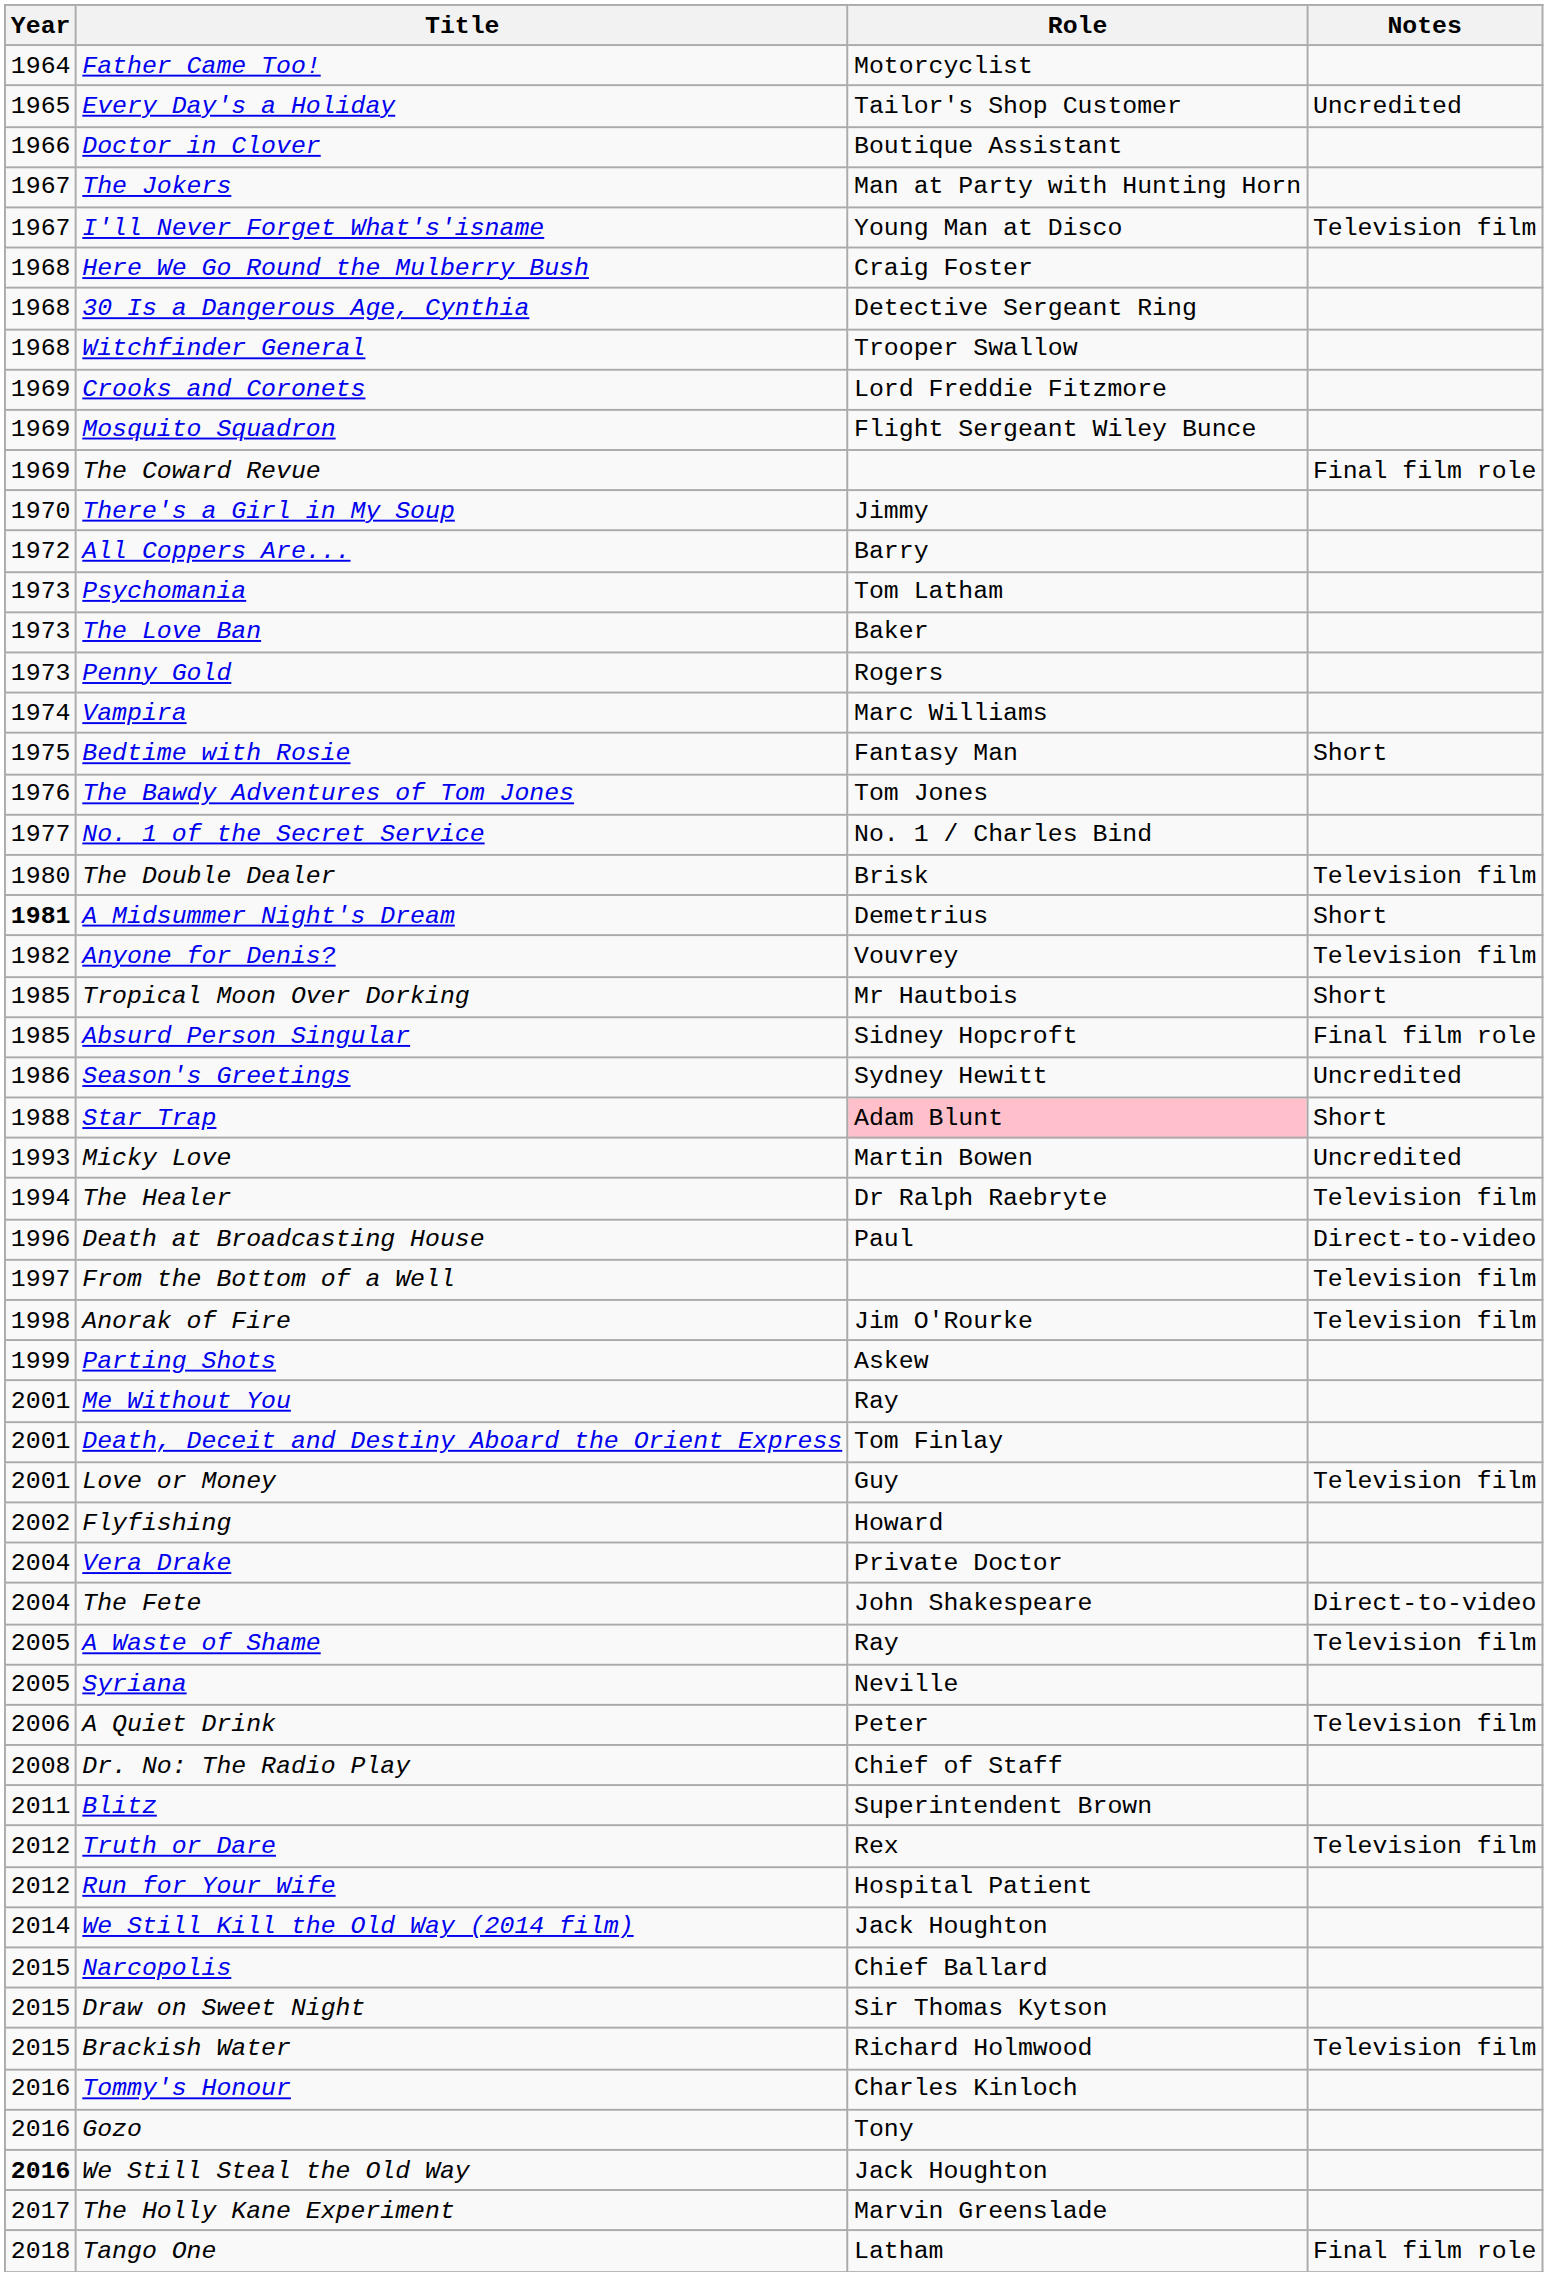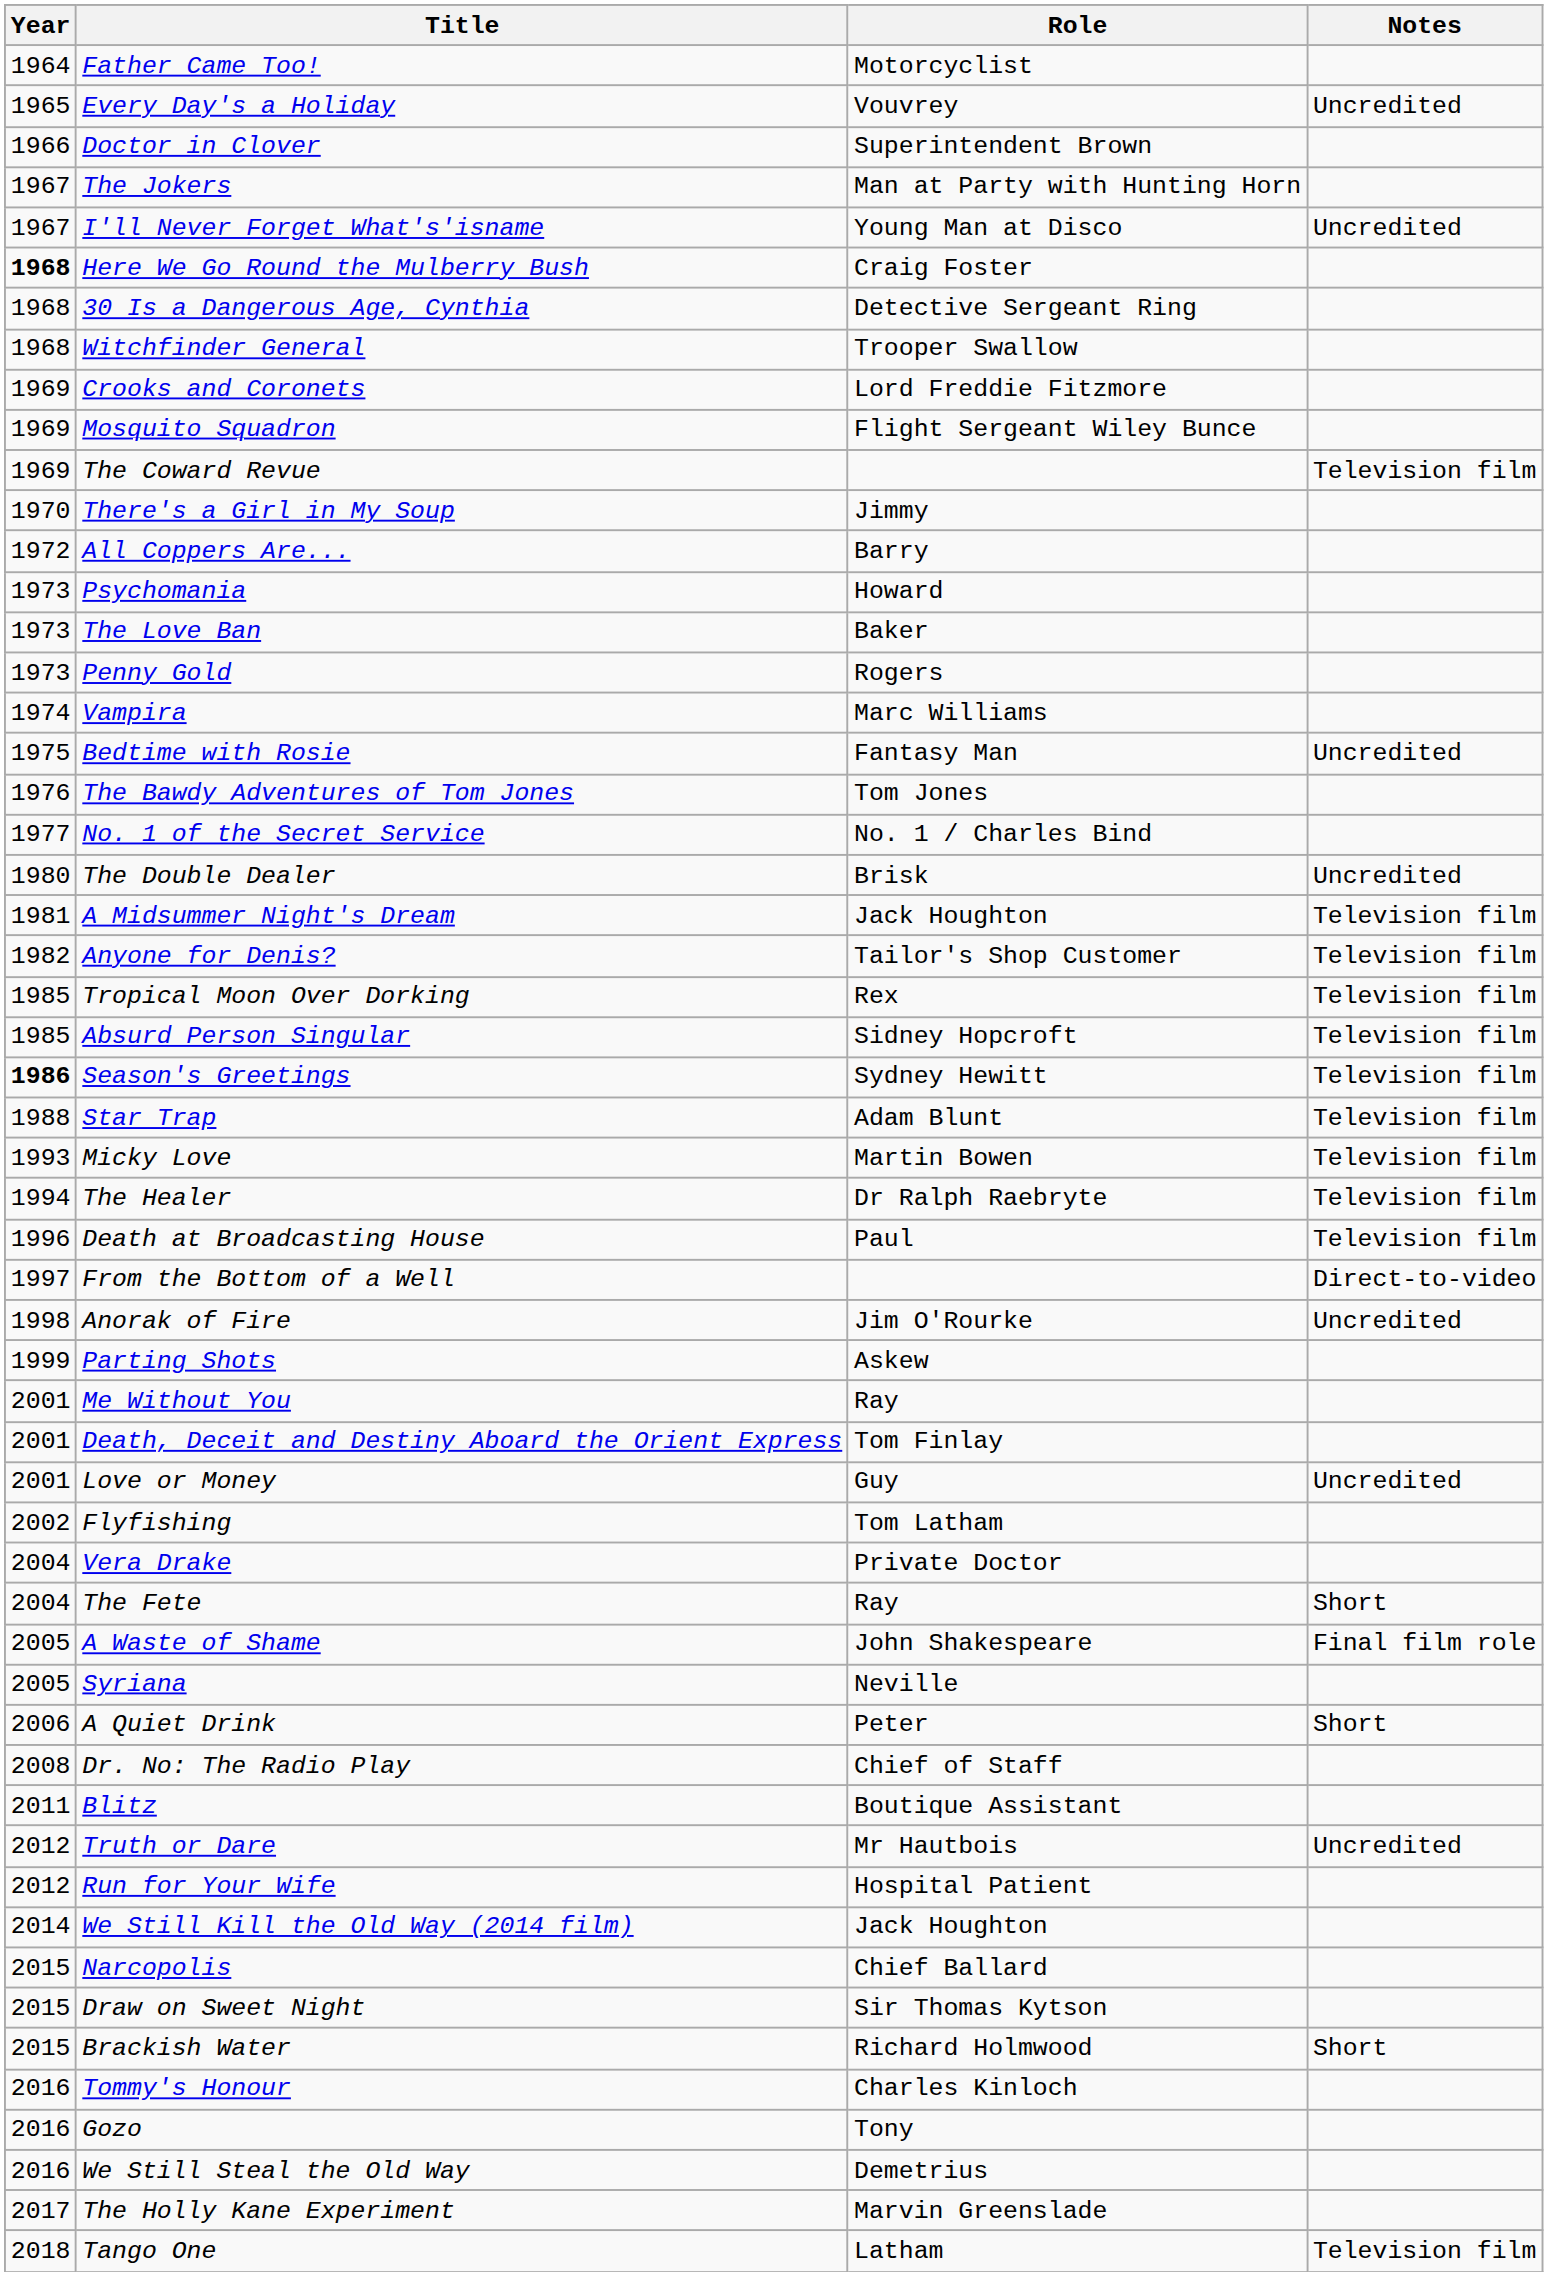 <table class="wikitable">
 <tr>
 <th>Year</th>
 <th>Title</th>
 <th>Role</th>
 <th>Notes</th>
 </tr>
 <tr>
 <td>1964</td>
 <td><em><a href='#'>Father Came Too!</a></em></td>
 <td>Motorcyclist</td>
 <td></td>
 </tr>
 <tr>
 <td>1965</td>
 <td><em><a href='#'>Every Day's a Holiday</a></em></td>
-<td>Tailor's Shop Customer</td>
+<td>Vouvrey</td>
 <td>Uncredited</td>
 </tr>
 <tr>
 <td>1966</td>
 <td><em><a href='#'>Doctor in Clover</a></em></td>
-<td>Boutique Assistant</td>
+<td>Superintendent Brown</td>
 <td></td>
 </tr>
 <tr>
 <td>1967</td>
 <td><em><a href='#'>The Jokers</a></em></td>
 <td>Man at Party with Hunting Horn</td>
 <td></td>
 </tr>
 <tr>
 <td>1967</td>
 <td><em><a href='#'>I'll Never Forget What's'isname</a></em></td>
 <td>Young Man at Disco</td>
-<td>Television film</td>
+<td>Uncredited</td>
 </tr>
 <tr>
-<td>1968</td>
+<td><strong>1968</strong></td>
 <td><em><a href='#'>Here We Go Round the Mulberry Bush</a></em></td>
 <td>Craig Foster</td>
 <td></td>
 </tr>
 <tr>
 <td>1968</td>
 <td><em><a href='#'>30 Is a Dangerous Age, Cynthia</a></em></td>
 <td>Detective Sergeant Ring </td>
 <td></td>
 </tr>
 <tr>
 <td>1968</td>
 <td><em><a href='#'>Witchfinder General</a></em></td>
 <td>Trooper Swallow</td>
 <td></td>
 </tr>
 <tr>
 <td>1969</td>
 <td><em><a href='#'>Crooks and Coronets</a></em></td>
 <td>Lord Freddie Fitzmore</td>
 <td></td>
 </tr>
 <tr>
 <td>1969</td>
 <td><em><a href='#'>Mosquito Squadron</a></em></td>
 <td>Flight Sergeant Wiley Bunce</td>
 <td></td>
 </tr>
 <tr>
 <td>1969</td>
 <td><em>The Coward Revue</em></td>
 <td></td>
-<td>Final film role</td>
+<td>Television film</td>
 </tr>
 <tr>
 <td>1970</td>
 <td><em><a href='#'>There's a Girl in My Soup</a></em></td>
 <td>Jimmy</td>
 <td></td>
 </tr>
 <tr>
 <td>1972</td>
 <td><em><a href='#'>All Coppers Are...</a></em></td>
 <td>Barry</td>
 <td></td>
 </tr>
 <tr>
 <td>1973</td>
 <td><em><a href='#'>Psychomania</a></em></td>
-<td>Tom Latham</td>
+<td>Howard</td>
 <td></td>
 </tr>
 <tr>
 <td>1973</td>
 <td><em><a href='#'>The Love Ban</a></em></td>
 <td>Baker</td>
 <td></td>
 </tr>
 <tr>
 <td>1973</td>
 <td><em><a href='#'>Penny Gold</a></em></td>
 <td>Rogers</td>
 <td></td>
 </tr>
 <tr>
 <td>1974</td>
 <td><em><a href='#'>Vampira</a></em></td>
 <td>Marc Williams</td>
 <td></td>
 </tr>
 <tr>
 <td>1975</td>
 <td><em><a href='#'>Bedtime with Rosie</a></em></td>
 <td>Fantasy Man</td>
-<td>Short</td>
+<td>Uncredited</td>
 </tr>
 <tr>
 <td>1976</td>
 <td><em><a href='#'>The Bawdy Adventures of Tom Jones</a></em></td>
 <td>Tom Jones</td>
 <td></td>
 </tr>
 <tr>
 <td>1977</td>
 <td><em><a href='#'>No. 1 of the Secret Service</a></em></td>
 <td>No. 1 / Charles Bind</td>
 <td></td>
 </tr>
 <tr>
 <td>1980</td>
 <td><em>The Double Dealer</em></td>
 <td>Brisk</td>
-<td>Television film</td>
+<td>Uncredited</td>
 </tr>
 <tr>
-<td><strong>1981</strong></td>
+<td>1981</td>
 <td><em><a href='#'>A Midsummer Night's Dream</a></em></td>
-<td>Demetrius</td>
-<td>Short</td>
+<td>Jack Houghton</td>
+<td>Television film</td>
 </tr>
 <tr>
 <td>1982</td>
 <td><em><a href='#'>Anyone for Denis?</a></em></td>
-<td>Vouvrey</td>
+<td>Tailor's Shop Customer</td>
 <td>Television film</td>
 </tr>
 <tr>
 <td>1985</td>
 <td><em>Tropical Moon Over Dorking</em></td>
-<td>Mr Hautbois</td>
-<td>Short</td>
+<td>Rex</td>
+<td>Television film</td>
 </tr>
 <tr>
 <td>1985</td>
 <td><em><a href='#'>Absurd Person Singular</a></em></td>
 <td>Sidney Hopcroft</td>
-<td>Final film role</td>
+<td>Television film</td>
 </tr>
 <tr>
-<td>1986</td>
+<td><strong>1986</strong></td>
 <td><em><a href='#'>Season's Greetings</a></em></td>
 <td>Sydney Hewitt</td>
-<td>Uncredited</td>
+<td>Television film</td>
 </tr>
 <tr>
 <td>1988</td>
 <td><em><a href='#'>Star Trap</a></em></td>
-<td style="background: pink;">Adam Blunt</td>
-<td>Short</td>
+<td>Adam Blunt</td>
+<td>Television film</td>
 </tr>
 <tr>
 <td>1993</td>
 <td><em>Micky Love</em></td>
 <td>Martin Bowen</td>
-<td>Uncredited</td>
+<td>Television film</td>
 </tr>
 <tr>
 <td>1994</td>
 <td><em>The Healer</em></td>
 <td>Dr Ralph Raebryte</td>
 <td>Television film</td>
 </tr>
 <tr>
 <td>1996</td>
 <td><em>Death at Broadcasting House</em></td>
 <td>Paul</td>
-<td>Direct-to-video</td>
+<td>Television film</td>
 </tr>
 <tr>
 <td>1997</td>
 <td><em>From the Bottom of a Well</em></td>
 <td></td>
-<td>Television film</td>
+<td>Direct-to-video</td>
 </tr>
 <tr>
 <td>1998</td>
 <td><em>Anorak of Fire</em></td>
 <td>Jim O'Rourke</td>
-<td>Television film</td>
+<td>Uncredited</td>
 </tr>
 <tr>
 <td>1999</td>
 <td><em><a href='#'>Parting Shots</a></em></td>
 <td>Askew</td>
 <td></td>
 </tr>
 <tr>
 <td>2001</td>
 <td><em><a href='#'>Me Without You</a></em></td>
 <td>Ray</td>
 <td></td>
 </tr>
 <tr>
 <td>2001</td>
 <td><em><a href='#'>Death, Deceit and Destiny Aboard the Orient Express</a></em></td>
 <td>Tom Finlay</td>
 <td></td>
 </tr>
 <tr>
 <td>2001</td>
 <td><em>Love or Money</em></td>
 <td>Guy</td>
-<td>Television film</td>
+<td>Uncredited</td>
 </tr>
 <tr>
 <td>2002</td>
 <td><em>Flyfishing</em></td>
-<td>Howard</td>
+<td>Tom Latham</td>
 <td></td>
 </tr>
 <tr>
 <td>2004</td>
 <td><em><a href='#'>Vera Drake</a></em></td>
 <td>Private Doctor</td>
 <td></td>
 </tr>
 <tr>
 <td>2004</td>
 <td><em>The Fete</em></td>
-<td>John Shakespeare</td>
-<td>Direct-to-video</td>
+<td>Ray</td>
+<td>Short</td>
 </tr>
 <tr>
 <td>2005</td>
 <td><em><a href='#'>A Waste of Shame</a></em></td>
-<td>Ray</td>
-<td>Television film</td>
+<td>John Shakespeare</td>
+<td>Final film role</td>
 </tr>
 <tr>
 <td>2005</td>
 <td><em><a href='#'>Syriana</a></em></td>
 <td>Neville</td>
 <td></td>
 </tr>
 <tr>
 <td>2006</td>
 <td><em>A Quiet Drink</em></td>
 <td>Peter</td>
-<td>Television film</td>
+<td>Short</td>
 </tr>
 <tr>
 <td>2008</td>
 <td><em>Dr. No: The Radio Play</em></td>
 <td>Chief of Staff </td>
 <td></td>
 </tr>
 <tr>
 <td>2011</td>
 <td><em><a href='#'>Blitz</a></em></td>
-<td>Superintendent Brown</td>
+<td>Boutique Assistant</td>
 <td></td>
 </tr>
 <tr>
 <td>2012</td>
 <td><em><a href='#'>Truth or Dare</a></em></td>
-<td>Rex</td>
-<td>Television film</td>
+<td>Mr Hautbois</td>
+<td>Uncredited</td>
 </tr>
 <tr>
 <td>2012</td>
 <td><em><a href='#'>Run for Your Wife</a></em></td>
 <td>Hospital Patient</td>
 <td></td>
 </tr>
 <tr>
 <td>2014</td>
 <td><em><a href='#'>We Still Kill the Old Way (2014 film)</a></em></td>
 <td>Jack Houghton</td>
 <td></td>
 </tr>
 <tr>
 <td>2015</td>
 <td><em><a href='#'>Narcopolis</a></em></td>
 <td>Chief Ballard</td>
 <td></td>
 </tr>
 <tr>
 <td>2015</td>
 <td><em>Draw on Sweet Night</em></td>
 <td>Sir Thomas Kytson</td>
 <td></td>
 </tr>
 <tr>
 <td>2015</td>
 <td><em>Brackish Water</em></td>
 <td>Richard Holmwood</td>
-<td>Television film</td>
+<td>Short</td>
 </tr>
 <tr>
 <td>2016</td>
 <td><em><a href='#'>Tommy's Honour</a></em></td>
 <td>Charles Kinloch</td>
 <td></td>
 </tr>
 <tr>
 <td>2016</td>
 <td><em>Gozo</em></td>
 <td>Tony</td>
 <td></td>
 </tr>
 <tr>
-<td><strong>2016</strong></td>
+<td>2016</td>
 <td><em>We Still Steal the Old Way</em></td>
-<td>Jack Houghton</td>
+<td>Demetrius</td>
 <td></td>
 </tr>
 <tr>
 <td>2017</td>
 <td><em>The Holly Kane Experiment</em></td>
 <td>Marvin Greenslade</td>
 <td></td>
 </tr>
 <tr>
 <td>2018</td>
 <td><em>Tango One</em></td>
 <td>Latham</td>
-<td>Final film role</td>
+<td>Television film</td>
 </tr>
 </table>
